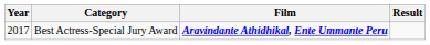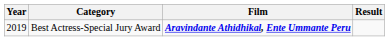 <table class="wikitable">
 <tr>
 <th>Year</th>
 <th>Category</th>
 <th>Film</th>
 <th>Result</th>
 </tr>
 <tr>
-<td>2017</td>
+<td>2019</td>
 <td>Best Actress-Special Jury Award</td>
 <td><strong><em><a href='#'>Aravindante Athidhikal</a>, <a href='#'>Ente Ummante Peru</a></em></strong></td>
 <td></td>
 </tr>
 </table>
